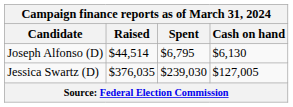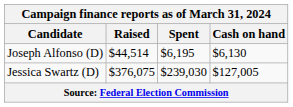 <table class="wikitable sortable">
 <tr>
 <th colspan=4>Campaign finance reports as of March 31, 2024</th>
 </tr>
 <tr style="text-align:center;">
 <th>Candidate</th>
 <th>Raised</th>
 <th>Spent</th>
 <th>Cash on hand</th>
 </tr>
 <tr>
 <td>Joseph Alfonso (D)</td>
 <td>$44,514</td>
-<td>$6,795</td>
+<td>$6,195</td>
 <td>$6,130</td>
 </tr>
 <tr>
 <td>Jessica Swartz (D)</td>
-<td>$376,035</td>
+<td>$376,075</td>
 <td>$239,030</td>
 <td>$127,005</td>
 </tr>
 <tr>
 <th colspan="4"><small>Source: <a href='#'>Federal Election Commission</a></small></th>
 </tr>
 </table>
